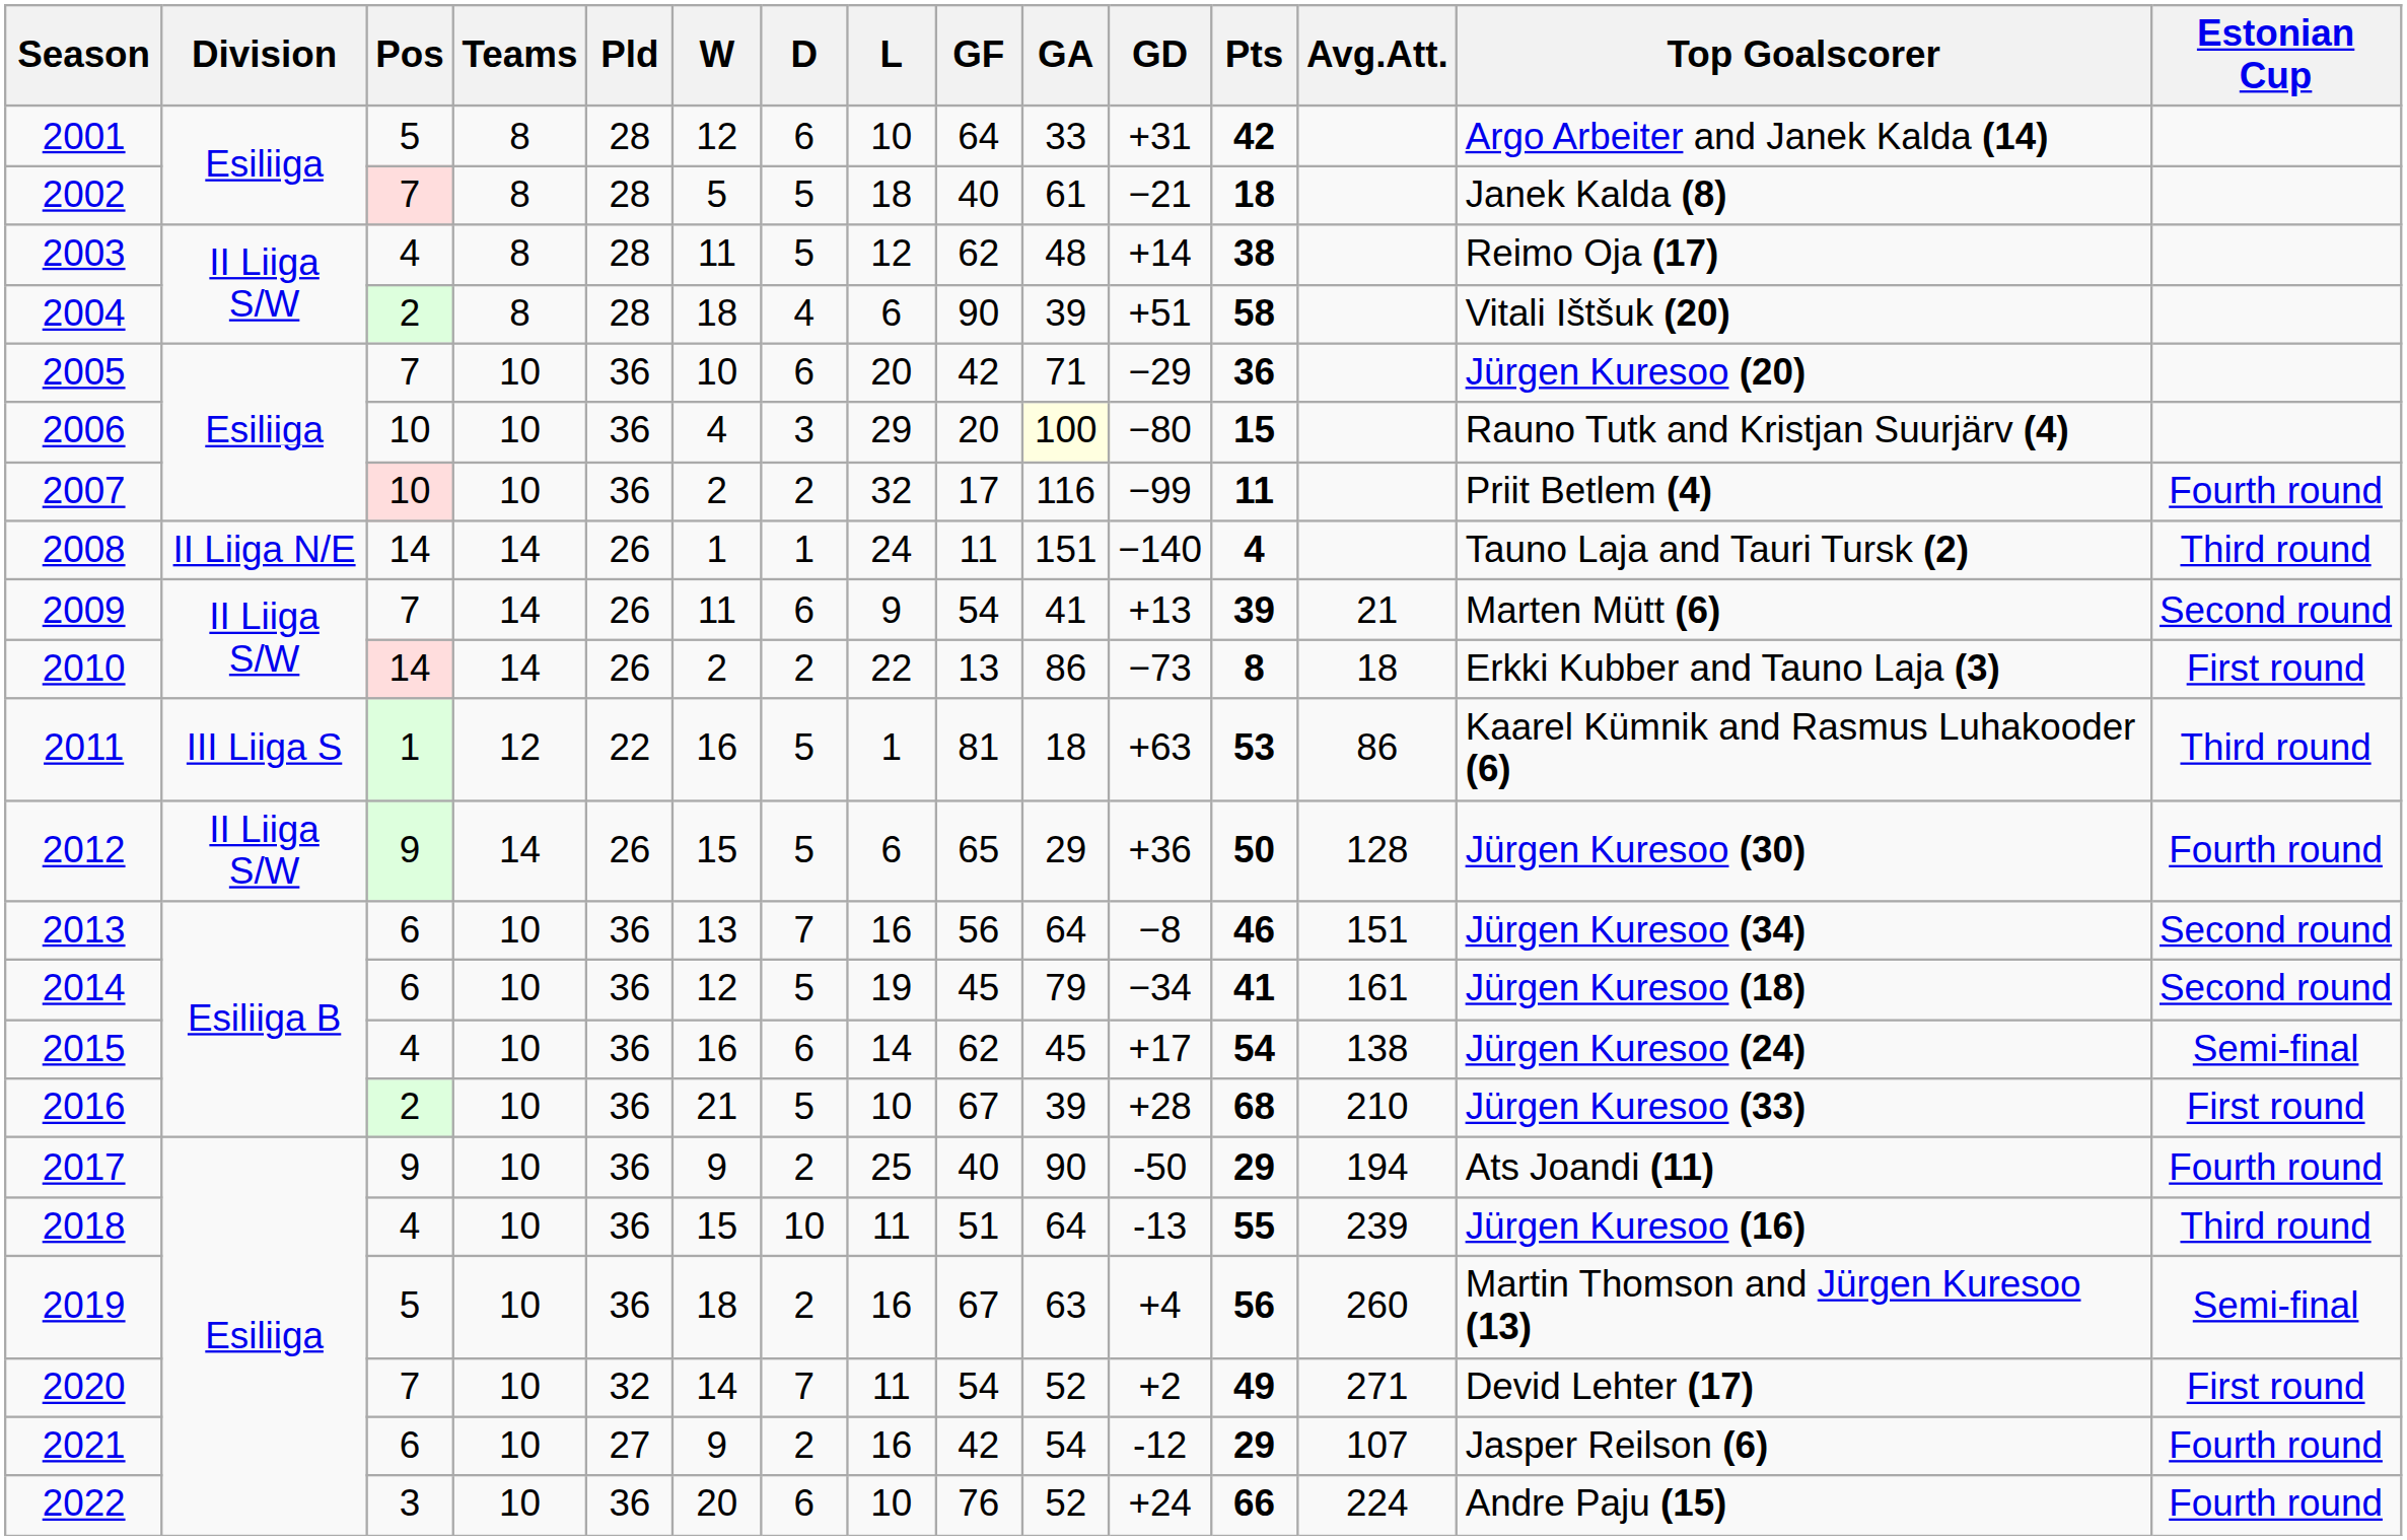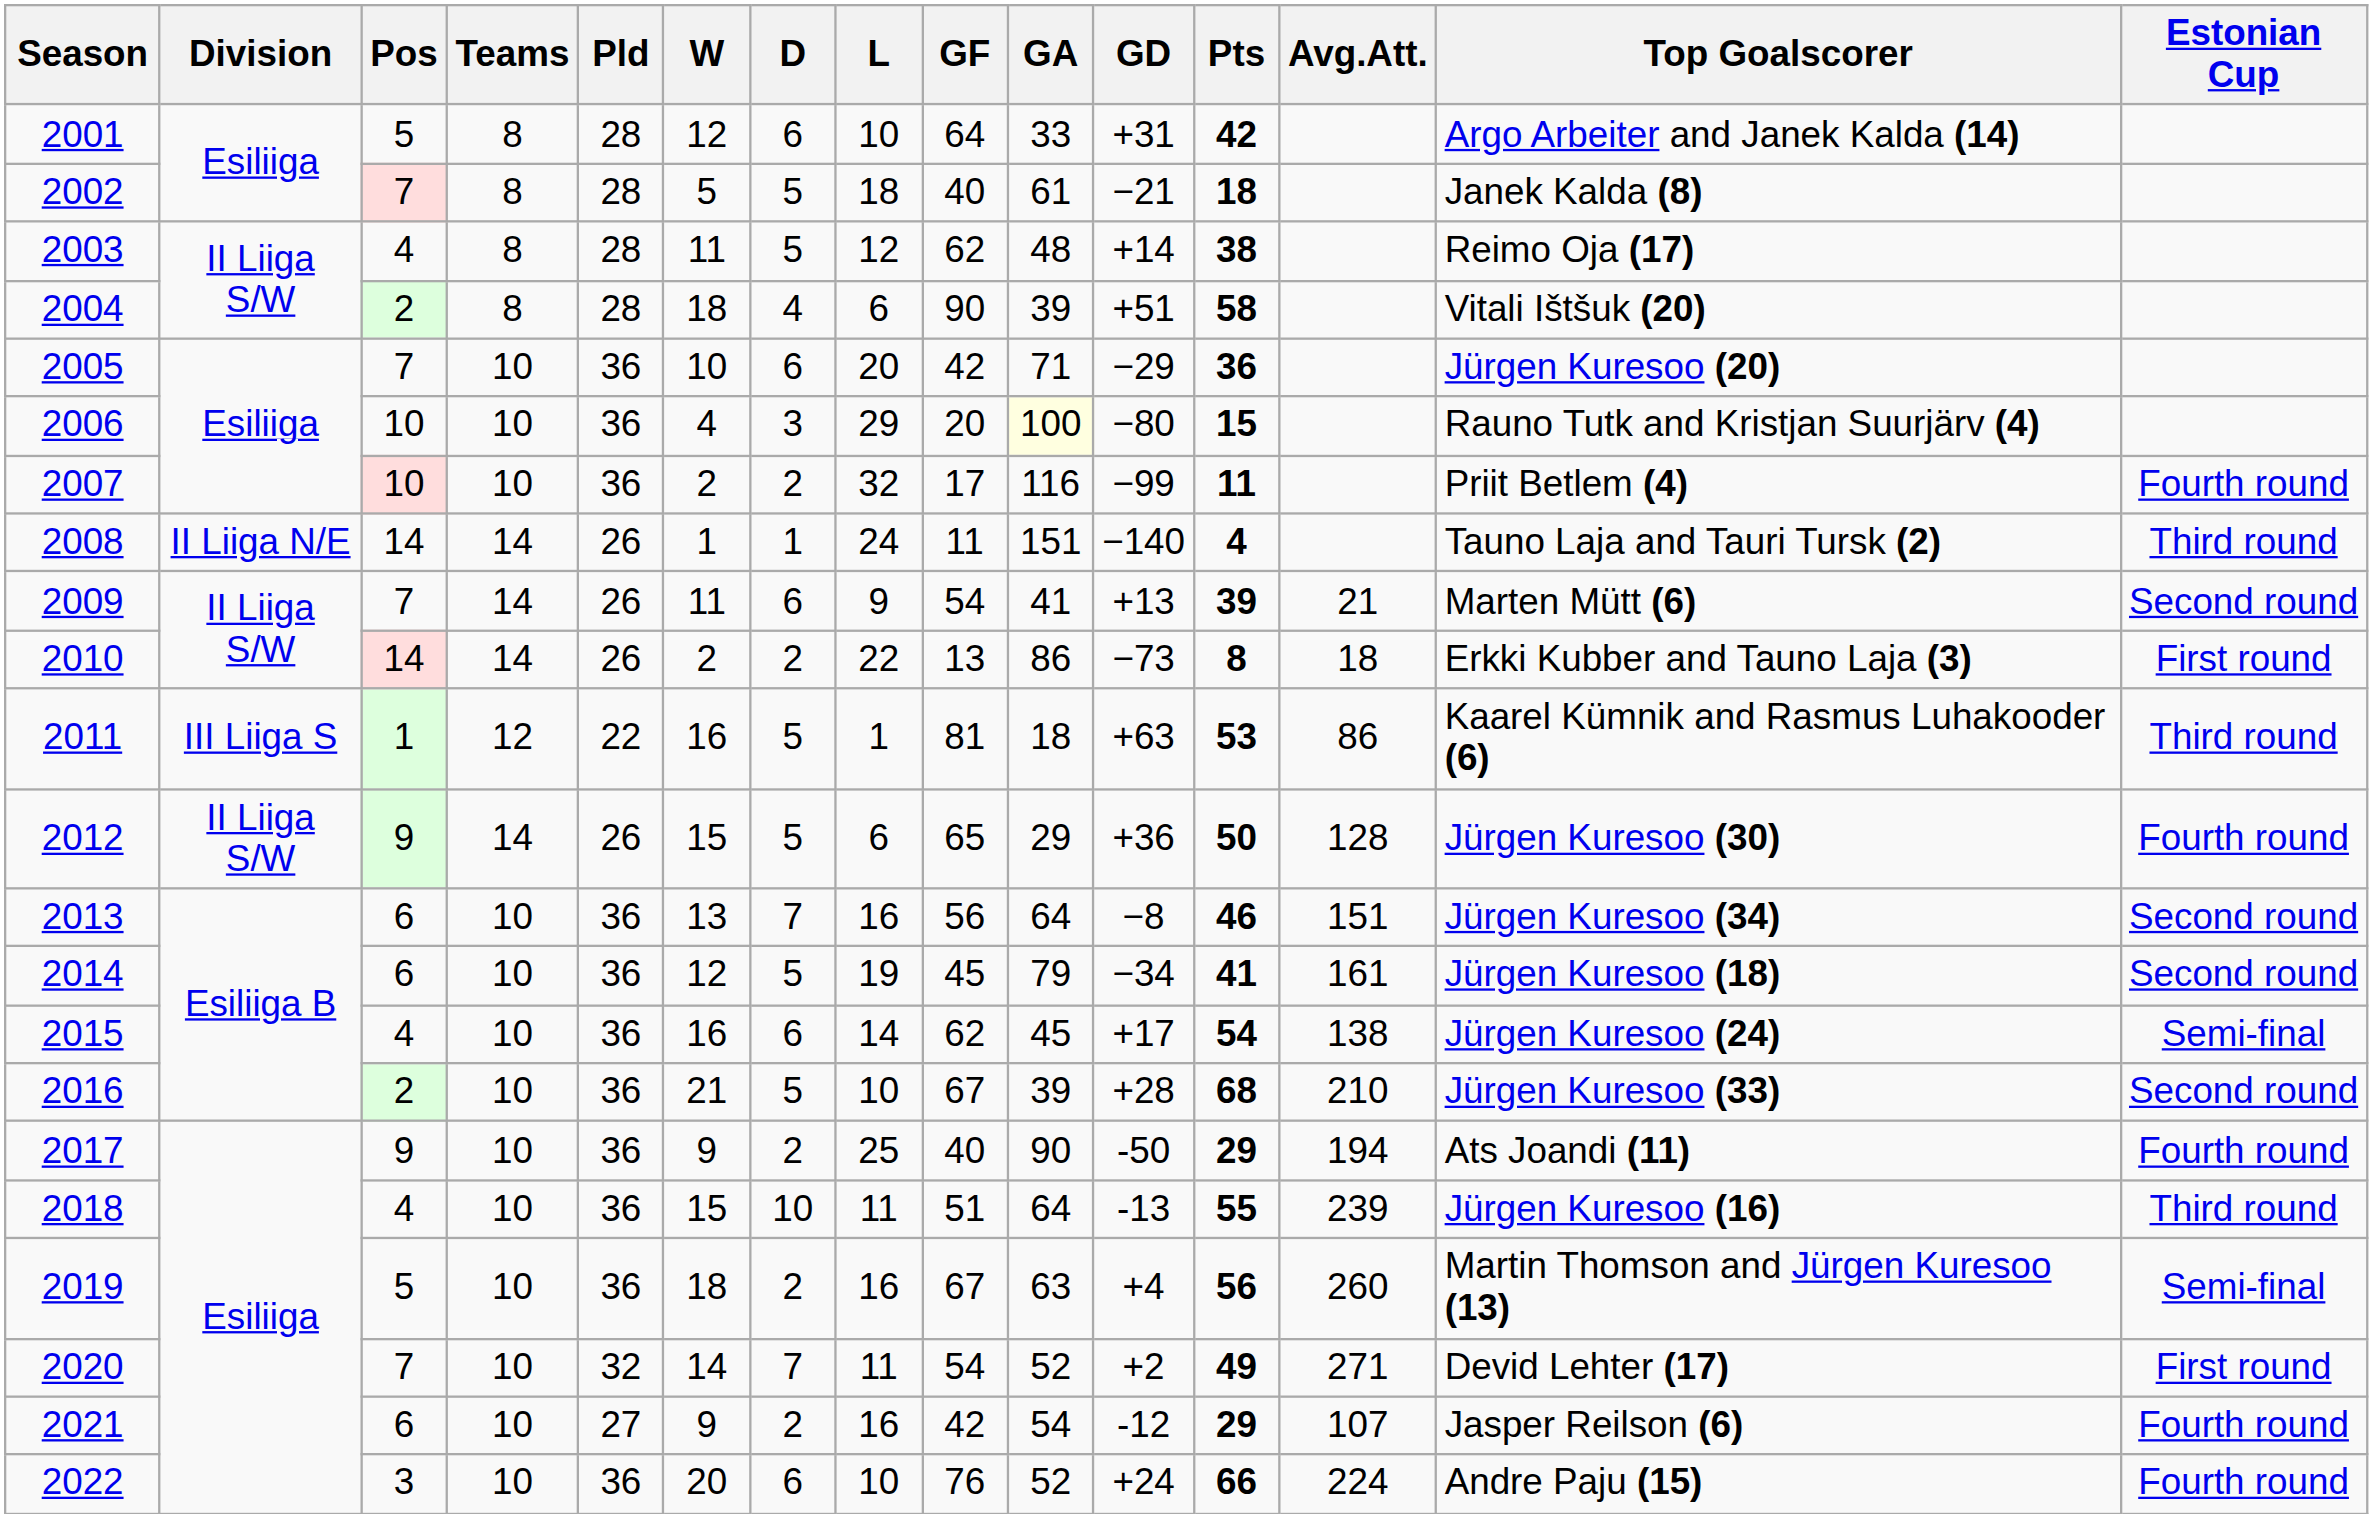 <table class="wikitable">
 <tr>
 <th width=60px>Season</th>
 <th width=80px>Division</th>
 <th width=30px>Pos</th>
 <th width=30px>Teams</th>
 <th width=30px>Pld</th>
 <th width=30px>W</th>
 <th width=30px>D</th>
 <th width=30px>L</th>
 <th width=30px>GF</th>
 <th width=30px>GA</th>
 <th width=30px>GD</th>
 <th width=30px>Pts</th>
 <th width=20px>Avg.Att.</th>
 <th width=290px>Top Goalscorer</th>
 <th width=100px><a href='#'>Estonian Cup</a></th>
 </tr>
 <tr align=center>
 <td><a href='#'>2001</a></td>
 <td rowspan=2><a href='#'>Esiliiga</a></td>
 <td>5</td>
 <td>8</td>
 <td>28</td>
 <td>12</td>
 <td>6</td>
 <td>10</td>
 <td>64</td>
 <td>33</td>
 <td>+31</td>
 <td><strong>42</strong></td>
 <td></td>
 <td align=left><a href='#'>Argo Arbeiter</a> and Janek Kalda <strong>(14)</strong></td>
 <td></td>
 </tr>
 <tr align=center>
 <td><a href='#'>2002</a></td>
 <td bgcolor="#FFDDDD">7</td>
 <td>8</td>
 <td>28</td>
 <td>5</td>
 <td>5</td>
 <td>18</td>
 <td>40</td>
 <td>61</td>
 <td>−21</td>
 <td><strong>18</strong></td>
 <td></td>
 <td align=left>Janek Kalda <strong>(8)</strong></td>
 <td></td>
 </tr>
 <tr align=center>
 <td><a href='#'>2003</a></td>
 <td rowspan=2><a href='#'>II Liiga S/W</a></td>
 <td>4</td>
 <td>8</td>
 <td>28</td>
 <td>11</td>
 <td>5</td>
 <td>12</td>
 <td>62</td>
 <td>48</td>
 <td>+14</td>
 <td><strong>38</strong></td>
 <td></td>
 <td align=left>Reimo Oja <strong>(17)</strong></td>
 <td></td>
 </tr>
 <tr align=center>
 <td><a href='#'>2004</a></td>
 <td bgcolor="#DDFFDD">2</td>
 <td>8</td>
 <td>28</td>
 <td>18</td>
 <td>4</td>
 <td>6</td>
 <td>90</td>
 <td>39</td>
 <td>+51</td>
 <td><strong>58</strong></td>
 <td></td>
 <td align=left>Vitali Ištšuk <strong>(20)</strong></td>
 <td></td>
 </tr>
 <tr align=center>
 <td><a href='#'>2005</a></td>
 <td rowspan=3><a href='#'>Esiliiga</a></td>
 <td>7</td>
 <td>10</td>
 <td>36</td>
 <td>10</td>
 <td>6</td>
 <td>20</td>
 <td>42</td>
 <td>71</td>
 <td>−29</td>
 <td><strong>36</strong></td>
 <td></td>
 <td align=left><a href='#'>Jürgen Kuresoo</a> <strong>(20)</strong></td>
 <td></td>
 </tr>
 <tr align=center>
 <td><a href='#'>2006</a></td>
 <td>10</td>
 <td>10</td>
 <td>36</td>
 <td>4</td>
 <td>3</td>
 <td>29</td>
 <td>20</td>
 <td style="background: lightyellow;">100</td>
 <td>−80</td>
 <td><strong>15</strong></td>
 <td></td>
 <td align=left>Rauno Tutk and Kristjan Suurjärv <strong>(4)</strong></td>
 <td></td>
 </tr>
 <tr align=center>
 <td><a href='#'>2007</a></td>
 <td bgcolor="#FFDDDD">10</td>
 <td>10</td>
 <td>36</td>
 <td>2</td>
 <td>2</td>
 <td>32</td>
 <td>17</td>
 <td>116</td>
 <td>−99</td>
 <td><strong>11</strong></td>
 <td></td>
 <td align=left>Priit Betlem <strong>(4)</strong></td>
 <td><a href='#'>Fourth round</a></td>
 </tr>
 <tr align=center>
 <td><a href='#'>2008</a></td>
 <td><a href='#'>II Liiga N/E</a></td>
 <td>14</td>
 <td>14</td>
 <td>26</td>
 <td>1</td>
 <td>1</td>
 <td>24</td>
 <td>11</td>
 <td>151</td>
 <td>−140</td>
 <td><strong>4</strong></td>
 <td></td>
 <td align=left>Tauno Laja and Tauri Tursk <strong>(2)</strong></td>
 <td><a href='#'>Third round</a></td>
 </tr>
 <tr align=center>
 <td><a href='#'>2009</a></td>
 <td rowspan=2><a href='#'>II Liiga S/W</a></td>
 <td>7</td>
 <td>14</td>
 <td>26</td>
 <td>11</td>
 <td>6</td>
 <td>9</td>
 <td>54</td>
 <td>41</td>
 <td>+13</td>
 <td><strong>39</strong></td>
 <td>21</td>
 <td align=left>Marten Mütt <strong>(6)</strong></td>
 <td><a href='#'>Second round</a></td>
 </tr>
 <tr align=center>
 <td><a href='#'>2010</a></td>
 <td bgcolor="#FFDDDD">14</td>
 <td>14</td>
 <td>26</td>
 <td>2</td>
 <td>2</td>
 <td>22</td>
 <td>13</td>
 <td>86</td>
 <td>−73</td>
 <td><strong>8</strong></td>
 <td>18</td>
 <td align=left>Erkki Kubber and Tauno Laja <strong>(3)</strong></td>
 <td><a href='#'>First round</a></td>
 </tr>
 <tr align=center>
 <td><a href='#'>2011</a></td>
 <td><a href='#'>III Liiga S</a></td>
 <td bgcolor="#DDFFDD">1</td>
 <td>12</td>
 <td>22</td>
 <td>16</td>
 <td>5</td>
 <td>1</td>
 <td>81</td>
 <td>18</td>
 <td>+63</td>
 <td><strong>53</strong></td>
 <td>86</td>
 <td align=left>Kaarel Kümnik and Rasmus Luhakooder <strong>(6)</strong></td>
 <td><a href='#'>Third round</a></td>
 </tr>
 <tr align=center>
 <td><a href='#'>2012</a></td>
 <td><a href='#'>II Liiga S/W</a></td>
 <td bgcolor="#DDFFDD">9</td>
 <td>14</td>
 <td>26</td>
 <td>15</td>
 <td>5</td>
 <td>6</td>
 <td>65</td>
 <td>29</td>
 <td>+36</td>
 <td><strong>50</strong></td>
 <td>128</td>
 <td align=left><a href='#'>Jürgen Kuresoo</a> <strong>(30)</strong></td>
 <td><a href='#'>Fourth round</a></td>
 </tr>
 <tr align=center>
 <td><a href='#'>2013</a></td>
 <td rowspan=4><a href='#'>Esiliiga B</a></td>
 <td>6</td>
 <td>10</td>
 <td>36</td>
 <td>13</td>
 <td>7</td>
 <td>16</td>
 <td>56</td>
 <td>64</td>
 <td>−8</td>
 <td><strong>46</strong></td>
 <td>151</td>
 <td align=left><a href='#'>Jürgen Kuresoo</a> <strong>(34)</strong></td>
 <td><a href='#'>Second round</a></td>
 </tr>
 <tr align=center>
 <td><a href='#'>2014</a></td>
 <td>6</td>
 <td>10</td>
 <td>36</td>
 <td>12</td>
 <td>5</td>
 <td>19</td>
 <td>45</td>
 <td>79</td>
 <td>−34</td>
 <td><strong>41</strong></td>
 <td>161</td>
 <td align=left><a href='#'>Jürgen Kuresoo</a> <strong>(18)</strong></td>
 <td><a href='#'>Second round</a></td>
 </tr>
 <tr align=center>
 <td><a href='#'>2015</a></td>
 <td>4</td>
 <td>10</td>
 <td>36</td>
 <td>16</td>
 <td>6</td>
 <td>14</td>
 <td>62</td>
 <td>45</td>
 <td>+17</td>
 <td><strong>54</strong></td>
 <td>138</td>
 <td align=left><a href='#'>Jürgen Kuresoo</a> <strong>(24)</strong></td>
 <td><a href='#'>Semi-final</a></td>
 </tr>
 <tr align=center>
 <td><a href='#'>2016</a></td>
 <td bgcolor="#DDFFDD">2</td>
 <td>10</td>
 <td>36</td>
 <td>21</td>
 <td>5</td>
 <td>10</td>
 <td>67</td>
 <td>39</td>
 <td>+28</td>
 <td><strong>68</strong></td>
 <td>210</td>
 <td align=left><a href='#'>Jürgen Kuresoo</a> <strong>(33)</strong></td>
-<td><a href='#'>First round</a></td>
+<td><a href='#'>Second round</a></td>
 </tr>
 <tr align=center>
 <td><a href='#'>2017</a></td>
 <td rowspan="6"><a href='#'>Esiliiga</a></td>
 <td>9</td>
 <td>10</td>
 <td>36</td>
 <td>9</td>
 <td>2</td>
 <td>25</td>
 <td>40</td>
 <td>90</td>
 <td>-50</td>
 <td><strong>29</strong></td>
 <td>194</td>
 <td align=left>Ats Joandi <strong>(11)</strong></td>
 <td><a href='#'>Fourth round</a></td>
 </tr>
 <tr align=center>
 <td><a href='#'>2018</a></td>
 <td>4</td>
 <td>10</td>
 <td>36</td>
 <td>15</td>
 <td>10</td>
 <td>11</td>
 <td>51</td>
 <td>64</td>
 <td>-13</td>
 <td><strong>55</strong></td>
 <td>239</td>
 <td align=left><a href='#'>Jürgen Kuresoo</a> <strong>(16)</strong></td>
 <td><a href='#'>Third round</a></td>
 </tr>
 <tr align=center>
 <td><a href='#'>2019</a></td>
 <td>5</td>
 <td>10</td>
 <td>36</td>
 <td>18</td>
 <td>2</td>
 <td>16</td>
 <td>67</td>
 <td>63</td>
 <td>+4</td>
 <td><strong>56</strong></td>
 <td>260</td>
 <td align=left>Martin Thomson and <a href='#'>Jürgen Kuresoo</a> <strong>(13)</strong></td>
 <td><a href='#'>Semi-final</a></td>
 </tr>
 <tr align=center>
 <td><a href='#'>2020</a></td>
 <td>7</td>
 <td>10</td>
 <td>32</td>
 <td>14</td>
 <td>7</td>
 <td>11</td>
 <td>54</td>
 <td>52</td>
 <td>+2</td>
 <td><strong>49</strong></td>
 <td>271</td>
 <td align="left">Devid Lehter <strong>(17)</strong></td>
 <td><a href='#'>First round</a></td>
 </tr>
 <tr align=center>
 <td><a href='#'>2021</a></td>
 <td>6</td>
 <td>10</td>
 <td>27</td>
 <td>9</td>
 <td>2</td>
 <td>16</td>
 <td>42</td>
 <td>54</td>
 <td>-12</td>
 <td><strong>29</strong></td>
 <td>107</td>
 <td align="left">Jasper Reilson <strong>(6)</strong></td>
 <td><a href='#'>Fourth round</a></td>
 </tr>
 <tr align=center>
 <td><a href='#'>2022</a></td>
 <td>3</td>
 <td>10</td>
 <td>36</td>
 <td>20</td>
 <td>6</td>
 <td>10</td>
 <td>76</td>
 <td>52</td>
 <td>+24</td>
 <td><strong>66</strong></td>
 <td>224</td>
 <td align="left">Andre Paju <strong>(15)</strong></td>
 <td><a href='#'>Fourth round</a></td>
 </tr>
 </table>
